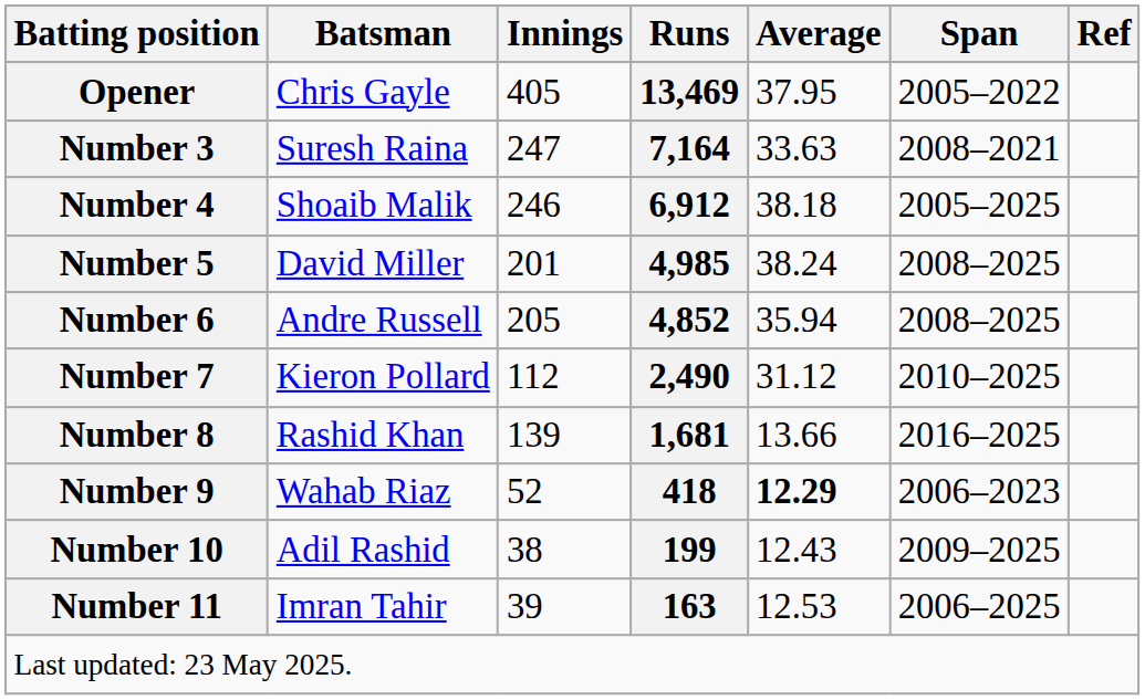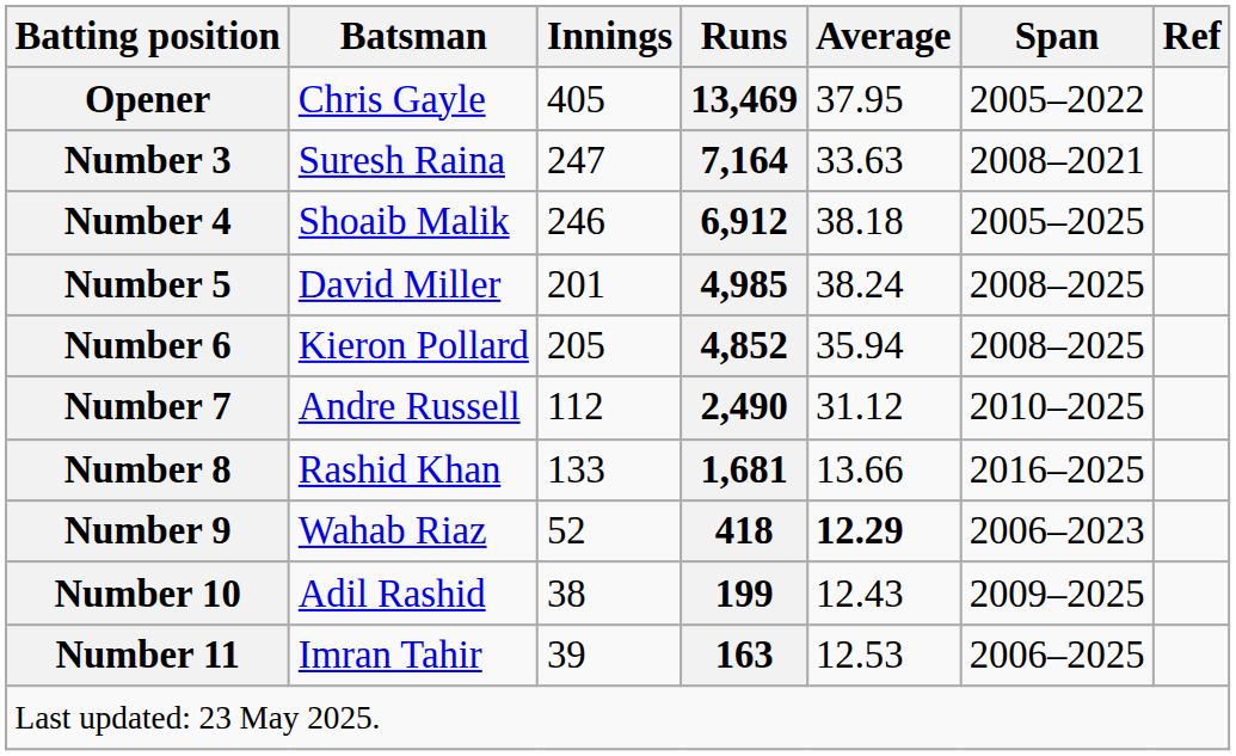 <table class="wikitable plainrowheaders sortable">
 <tr style="background:#9cf;">
 <th>Batting position</th>
 <th>Batsman</th>
 <th>Innings</th>
 <th><strong>Runs</strong></th>
 <th>Average</th>
 <th>Span</th>
 <th>Ref</th>
 </tr>
 <tr>
 <th scope=row style=text-align:center;><strong>Opener</strong></th>
 <td> <a href='#'>Chris Gayle</a></td>
 <td>405</td>
 <th><strong>13,469</strong></th>
 <td>37.95</td>
 <td>2005–2022</td>
 <td></td>
 </tr>
 <tr>
 <th scope=row style=text-align:center;><strong>Number 3</strong></th>
 <td> <a href='#'>Suresh Raina</a></td>
 <td>247</td>
 <th><strong>7,164</strong></th>
 <td>33.63</td>
 <td>2008–2021</td>
 <td></td>
 </tr>
 <tr>
 <th scope=row style=text-align:center;><strong>Number 4</strong></th>
 <td> <a href='#'>Shoaib Malik</a></td>
 <td>246</td>
 <th><strong>6,912</strong></th>
 <td>38.18</td>
 <td>2005–2025</td>
 <td></td>
 </tr>
 <tr>
 <th scope=row style=text-align:center;><strong>Number 5</strong></th>
 <td> <a href='#'>David Miller</a></td>
 <td>201</td>
 <th><strong>4,985</strong></th>
 <td>38.24</td>
 <td>2008–2025</td>
 <td></td>
 </tr>
 <tr>
 <th scope=row style=text-align:center;><strong>Number 6</strong></th>
-<td> <a href='#'>Andre Russell</a></td>
+<td> <a href='#'>Kieron Pollard</a></td>
 <td>205</td>
 <th><strong>4,852</strong></th>
 <td>35.94</td>
 <td>2008–2025</td>
 <td></td>
 </tr>
 <tr>
 <th scope=row style=text-align:center;><strong>Number 7</strong></th>
-<td> <a href='#'>Kieron Pollard</a></td>
+<td> <a href='#'>Andre Russell</a></td>
 <td>112</td>
 <th><strong>2,490</strong></th>
 <td>31.12</td>
 <td>2010–2025</td>
 <td></td>
 </tr>
 <tr>
 <th scope=row style=text-align:center;><strong>Number 8</strong></th>
 <td> <a href='#'>Rashid Khan</a></td>
-<td>139</td>
+<td>133</td>
 <th><strong>1,681</strong></th>
 <td>13.66</td>
 <td>2016–2025</td>
 <td></td>
 </tr>
 <tr>
 <th scope=row style=text-align:center;><strong>Number 9</strong></th>
 <td> <a href='#'>Wahab Riaz</a></td>
 <td>52</td>
 <th><strong>418</strong></th>
 <td><strong>12.29</strong></td>
 <td>2006–2023</td>
 <td></td>
 </tr>
 <tr>
 <th scope=row style=text-align:center;><strong>Number 10</strong></th>
 <td> <a href='#'>Adil Rashid</a></td>
 <td>38</td>
 <th><strong>199</strong></th>
 <td>12.43</td>
 <td>2009–2025</td>
 <td></td>
 </tr>
 <tr>
 <th scope=row style=text-align:center;><strong>Number 11</strong></th>
 <td> <a href='#'>Imran Tahir</a></td>
 <td>39</td>
 <th><strong>163</strong></th>
 <td>12.53</td>
 <td>2006–2025</td>
 <td></td>
 </tr>
 <tr>
 <td colspan=7><small>Last updated: 23 May 2025.</small></td>
 </tr>
 </table>
